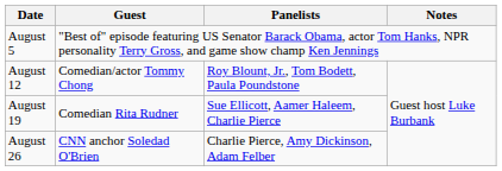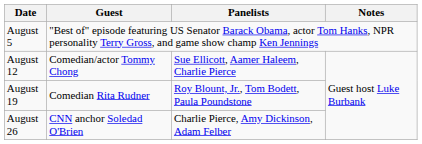 <table class="wikitable">
 <tr>
 <th>Date</th>
 <th>Guest</th>
 <th>Panelists</th>
 <th>Notes</th>
 </tr>
 <tr>
 <td>August 5</td>
 <td colspan=3>"Best of" episode featuring US Senator <a href='#'>Barack Obama</a>, actor <a href='#'>Tom Hanks</a>, NPR personality <a href='#'>Terry Gross</a>, and game show champ <a href='#'>Ken Jennings</a></td>
 </tr>
 <tr>
 <td>August 12</td>
 <td>Comedian/actor <a href='#'>Tommy Chong</a></td>
-<td><a href='#'>Roy Blount, Jr.</a>, <a href='#'>Tom Bodett</a>, <a href='#'>Paula Poundstone</a></td>
+<td><a href='#'>Sue Ellicott</a>, <a href='#'>Aamer Haleem</a>, <a href='#'>Charlie Pierce</a></td>
 <td rowspan=3>Guest host <a href='#'>Luke Burbank</a></td>
 </tr>
 <tr>
 <td>August 19</td>
 <td>Comedian <a href='#'>Rita Rudner</a></td>
-<td><a href='#'>Sue Ellicott</a>, <a href='#'>Aamer Haleem</a>, <a href='#'>Charlie Pierce</a></td>
+<td><a href='#'>Roy Blount, Jr.</a>, <a href='#'>Tom Bodett</a>, <a href='#'>Paula Poundstone</a></td>
 </tr>
 <tr>
 <td>August 26</td>
 <td><a href='#'>CNN</a> anchor <a href='#'>Soledad O'Brien</a></td>
 <td>Charlie Pierce, <a href='#'>Amy Dickinson</a>, <a href='#'>Adam Felber</a></td>
 </tr>
 </table>
